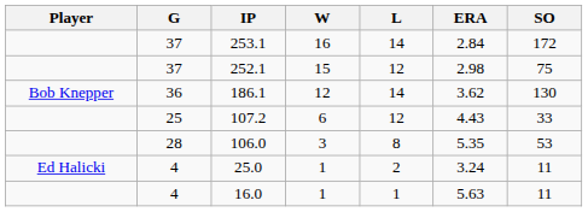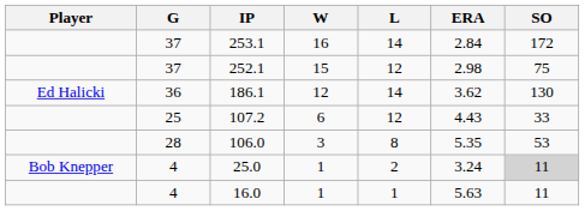 <table class="wikitable sortable">
 <tr>
 <th bgcolor="#DDDDFF" width="16%">Player</th>
 <th bgcolor="#DDDDFF" width="9%">G</th>
 <th bgcolor="#DDDDFF" width="9%">IP</th>
 <th bgcolor="#DDDDFF" width="9%">W</th>
 <th bgcolor="#DDDDFF" width="9%">L</th>
 <th bgcolor="#DDDDFF" width="9%">ERA</th>
 <th bgcolor="#DDDDFF" width="9%">SO</th>
 </tr>
 <tr align="center">
 <td></td>
 <td>37</td>
 <td>253.1</td>
 <td>16</td>
 <td>14</td>
 <td>2.84</td>
 <td>172</td>
 </tr>
 <tr align="center">
 <td></td>
 <td>37</td>
 <td>252.1</td>
 <td>15</td>
 <td>12</td>
 <td>2.98</td>
 <td>75</td>
 </tr>
 <tr align="center">
-<td><a href='#'>Bob Knepper</a></td>
+<td><a href='#'>Ed Halicki</a></td>
 <td>36</td>
 <td>186.1</td>
 <td>12</td>
 <td>14</td>
 <td>3.62</td>
 <td>130</td>
 </tr>
 <tr align=center>
 <td></td>
 <td>25</td>
 <td>107.2</td>
 <td>6</td>
 <td>12</td>
 <td>4.43</td>
 <td>33</td>
 </tr>
 <tr align="center">
 <td></td>
 <td>28</td>
 <td>106.0</td>
 <td>3</td>
 <td>8</td>
 <td>5.35</td>
 <td>53</td>
 </tr>
 <tr align="center">
-<td><a href='#'>Ed Halicki</a></td>
+<td><a href='#'>Bob Knepper</a></td>
 <td>4</td>
 <td>25.0</td>
 <td>1</td>
 <td>2</td>
 <td>3.24</td>
-<td>11</td>
+<td style="background: lightgrey;">11</td>
 </tr>
 <tr align=center>
 <td></td>
 <td>4</td>
 <td>16.0</td>
 <td>1</td>
 <td>1</td>
 <td>5.63</td>
 <td>11</td>
 </tr>
 </table>
